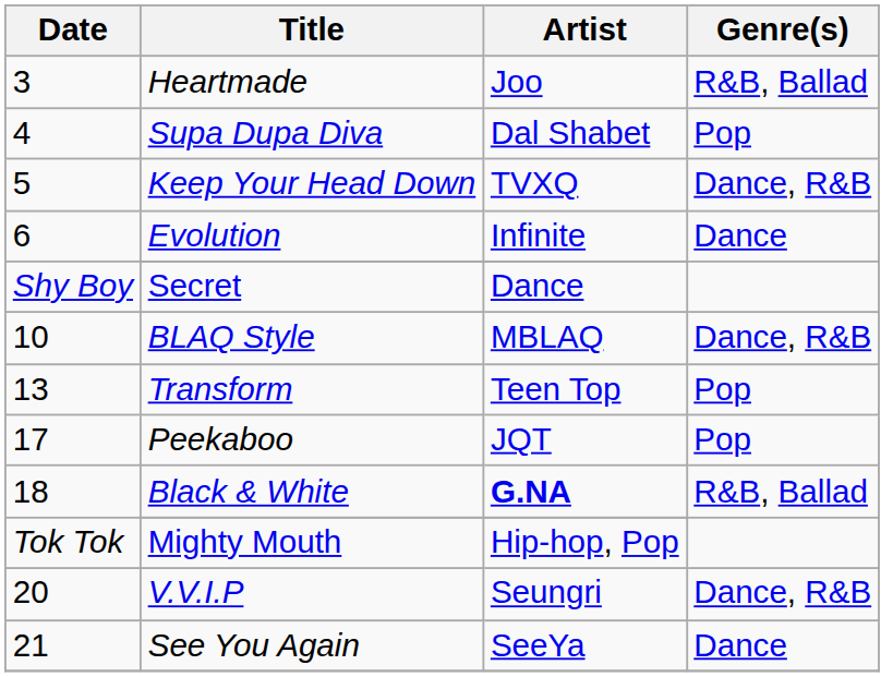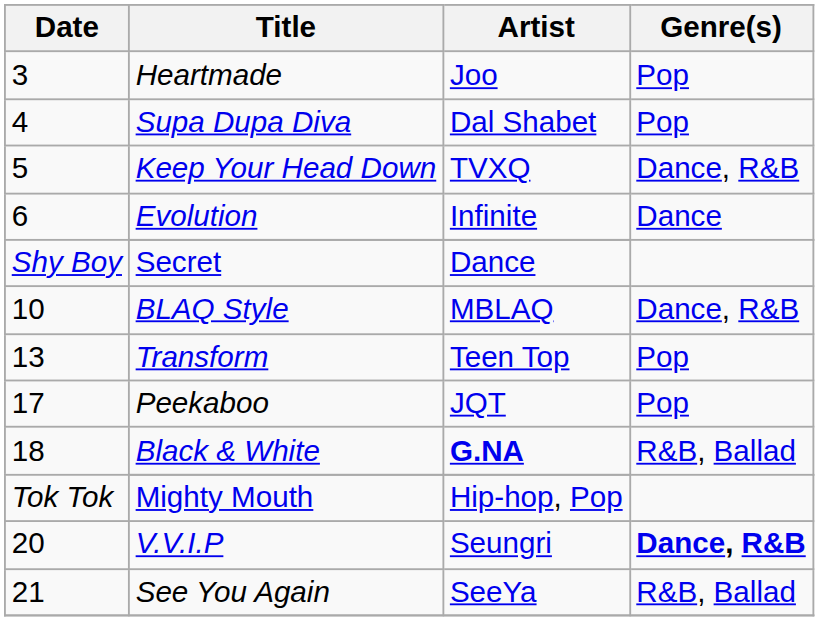 <table class="wikitable" style="text-align: left;">
 <tr>
 <th>Date</th>
 <th>Title</th>
 <th>Artist</th>
 <th>Genre(s)</th>
 </tr>
 <tr>
 <td rowspan="1">3</td>
 <td><em>Heartmade</em></td>
 <td><a href='#'>Joo</a></td>
-<td><a href='#'>R&B</a>, <a href='#'>Ballad</a></td>
+<td><a href='#'>Pop</a></td>
 </tr>
 <tr>
 <td>4</td>
 <td><em><a href='#'>Supa Dupa Diva</a></em></td>
 <td><a href='#'>Dal Shabet</a></td>
 <td><a href='#'>Pop</a></td>
 </tr>
 <tr>
 <td rowspan="1">5</td>
 <td><em><a href='#'>Keep Your Head Down</a></em></td>
 <td><a href='#'>TVXQ</a></td>
 <td><a href='#'>Dance</a>, <a href='#'>R&B</a></td>
 </tr>
 <tr>
 <td rowspan="2">6</td>
 <td><em><a href='#'>Evolution</a></em></td>
 <td><a href='#'>Infinite</a></td>
 <td><a href='#'>Dance</a></td>
 </tr>
 <tr>
 </tr>
 <tr>
 <td><em><a href='#'>Shy Boy</a></em></td>
 <td><a href='#'>Secret</a></td>
 <td><a href='#'>Dance</a></td>
 </tr>
 <tr>
 <td rowspan="1">10</td>
 <td><em><a href='#'>BLAQ Style </a></em></td>
 <td><a href='#'>MBLAQ</a></td>
 <td><a href='#'>Dance</a>, <a href='#'>R&B</a></td>
 </tr>
 <tr>
 <td rowspan="1">13</td>
 <td><em><a href='#'>Transform</a></em></td>
 <td><a href='#'>Teen Top</a></td>
 <td><a href='#'>Pop</a></td>
 </tr>
 <tr>
 <td rowspan="1">17</td>
 <td><em>Peekaboo</em></td>
 <td><a href='#'>JQT</a></td>
 <td><a href='#'>Pop</a></td>
 </tr>
 <tr>
 <td rowspan="2">18</td>
 <td><em><a href='#'>Black & White</a></em></td>
 <td><strong><a href='#'>G.NA</a></strong></td>
 <td><a href='#'>R&B</a>, <a href='#'>Ballad</a></td>
 </tr>
 <tr>
 </tr>
 <tr>
 <td><em>Tok Tok</em></td>
 <td><a href='#'>Mighty Mouth</a></td>
 <td><a href='#'>Hip-hop</a>, <a href='#'>Pop</a></td>
 </tr>
 <tr>
 <td rowspan="1">20</td>
 <td><em><a href='#'>V.V.I.P</a></em></td>
 <td><a href='#'>Seungri</a></td>
-<td><a href='#'>Dance</a>, <a href='#'>R&B</a></td>
+<td><strong><a href='#'>Dance</a>, <a href='#'>R&B</a></strong></td>
 </tr>
 <tr>
 <td rowspan="1">21</td>
 <td><em>See You Again</em></td>
 <td><a href='#'>SeeYa</a></td>
-<td><a href='#'>Dance</a></td>
+<td><a href='#'>R&B</a>, <a href='#'>Ballad</a></td>
 </tr>
 <tr>
 </tr>
 </table>
